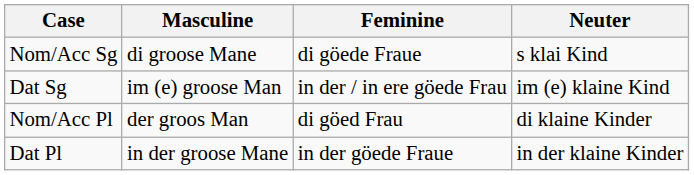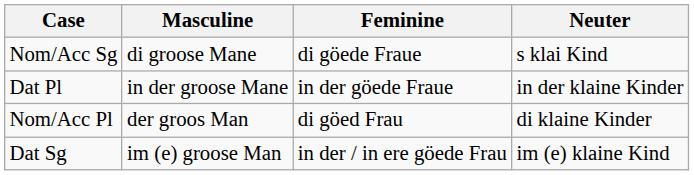 <table class="wikitable" border="1">
 <tr>
 <th>Case</th>
 <th>Masculine</th>
 <th>Feminine</th>
 <th>Neuter</th>
 </tr>
 <tr>
 <td>Nom/Acc Sg</td>
 <td>di groose Mane</td>
 <td>di göede Fraue</td>
 <td>s klai Kind</td>
 </tr>
 <tr>
-<td>Dat Sg</td>
-<td>im (e) groose Man</td>
-<td>in der / in ere göede Frau</td>
-<td>im (e) klaine Kind</td>
+<td>Dat Pl</td>
+<td>in der groose Mane</td>
+<td>in der göede Fraue</td>
+<td>in der klaine Kinder</td>
 </tr>
 <tr>
 <td>Nom/Acc Pl</td>
 <td>der groos Man</td>
 <td>di göed Frau</td>
 <td>di klaine Kinder</td>
 </tr>
 <tr>
-<td>Dat Pl</td>
-<td>in der groose Mane</td>
-<td>in der göede Fraue</td>
-<td>in der klaine Kinder</td>
+<td>Dat Sg</td>
+<td>im (e) groose Man</td>
+<td>in der / in ere göede Frau</td>
+<td>im (e) klaine Kind</td>
 </tr>
 </table>
